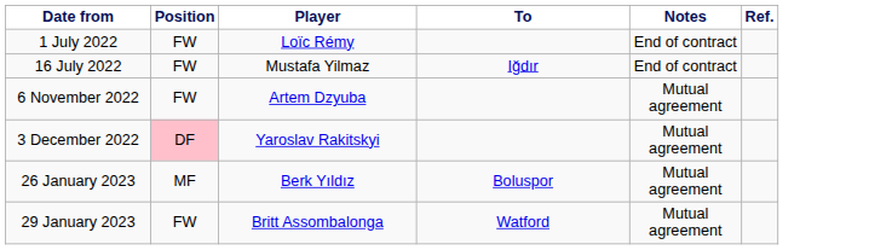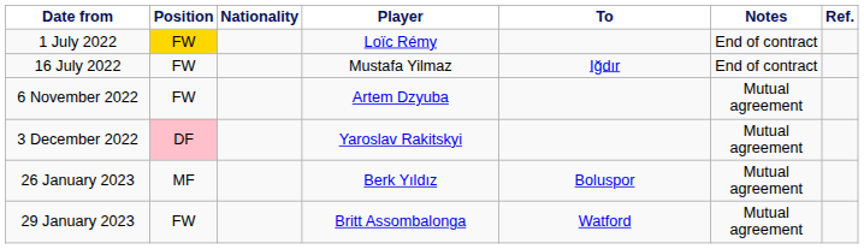 <table class="wikitable" style="text-align:center">
 <tr>
 <th style="background:#FFFFFF; color:#081159; width:145px;">Date from</th>
 <th style="background:#FFFFFF; color:#081159; width:50px;">Position</th>
+<th style="background:#FFFFFF; color:#081159; width:50px;">Nationality</th>
 <th style="background:#FFFFFF; color:#081159; width:200px;">Player</th>
 <th style="background:#FFFFFF; color:#081159; width:215px;">To</th>
 <th style="background:#FFFFFF; color:#081159; width:110px;">Notes</th>
 <th style="background:#FFFFFF; color:#081159; width:30px;">Ref.</th>
 </tr>
 <tr>
 <td>1 July 2022</td>
-<td>FW</td>
+<td style="background: gold;">FW</td>
+<td></td>
 <td><a href='#'>Loïc Rémy</a></td>
 <td></td>
 <td>End of contract</td>
 <td></td>
 </tr>
 <tr>
 <td>16 July 2022</td>
 <td>FW</td>
+<td></td>
 <td>Mustafa Yilmaz</td>
 <td> <a href='#'>Iğdır</a></td>
 <td>End of contract</td>
 <td></td>
 </tr>
 <tr>
 <td>6 November 2022</td>
 <td>FW</td>
+<td></td>
 <td><a href='#'>Artem Dzyuba</a></td>
 <td></td>
 <td>Mutual agreement</td>
 <td></td>
 </tr>
 <tr>
 <td>3 December 2022</td>
 <td style="background: pink;">DF</td>
+<td></td>
 <td><a href='#'>Yaroslav Rakitskyi</a></td>
 <td></td>
 <td>Mutual agreement</td>
 <td></td>
 </tr>
 <tr>
 <td>26 January 2023</td>
 <td>MF</td>
+<td></td>
 <td><a href='#'>Berk Yıldız</a></td>
 <td> <a href='#'>Boluspor</a></td>
 <td>Mutual agreement</td>
 <td></td>
 </tr>
 <tr>
 <td>29 January 2023</td>
 <td>FW</td>
+<td></td>
 <td><a href='#'>Britt Assombalonga</a></td>
 <td> <a href='#'>Watford</a></td>
 <td>Mutual agreement</td>
 <td></td>
 </tr>
 </table>
